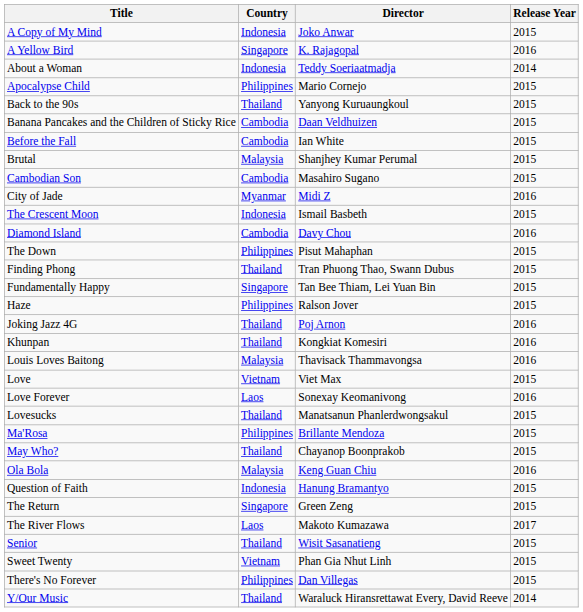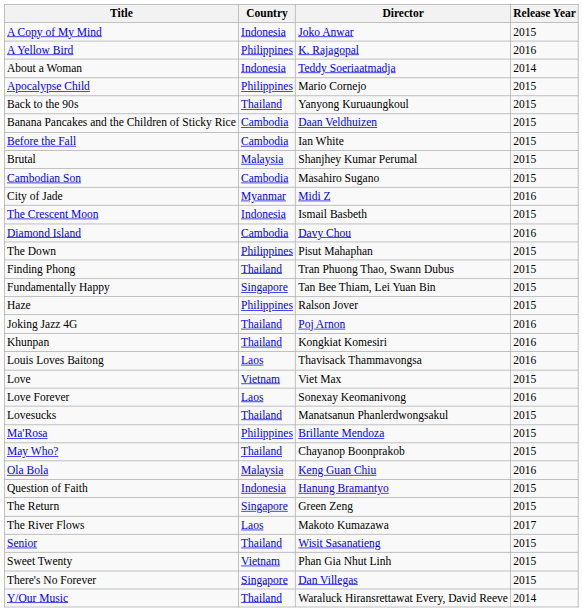 <table class="wikitable">
 <tr>
 <th>Title</th>
 <th>Country</th>
 <th>Director</th>
 <th>Release Year</th>
 </tr>
 <tr>
 <td><a href='#'>A Copy of My Mind</a></td>
 <td><a href='#'>Indonesia</a></td>
 <td><a href='#'>Joko Anwar</a></td>
 <td>2015</td>
 </tr>
 <tr>
 <td><a href='#'>A Yellow Bird</a></td>
-<td><a href='#'>Singapore</a></td>
+<td><a href='#'>Philippines</a></td>
 <td><a href='#'>K. Rajagopal</a></td>
 <td>2016</td>
 </tr>
 <tr>
 <td>About a Woman</td>
 <td><a href='#'>Indonesia</a></td>
 <td><a href='#'>Teddy Soeriaatmadja</a></td>
 <td>2014</td>
 </tr>
 <tr>
 <td><a href='#'>Apocalypse Child</a></td>
 <td><a href='#'>Philippines</a></td>
 <td>Mario Cornejo</td>
 <td>2015</td>
 </tr>
 <tr>
 <td>Back to the 90s</td>
 <td><a href='#'>Thailand</a></td>
 <td>Yanyong Kuruaungkoul</td>
 <td>2015</td>
 </tr>
 <tr>
 <td>Banana Pancakes and the Children of Sticky Rice</td>
 <td><a href='#'>Cambodia</a></td>
 <td><a href='#'>Daan Veldhuizen</a></td>
 <td>2015</td>
 </tr>
 <tr>
 <td><a href='#'>Before the Fall</a></td>
 <td><a href='#'>Cambodia</a></td>
 <td>Ian White</td>
 <td>2015</td>
 </tr>
 <tr>
 <td>Brutal</td>
 <td><a href='#'>Malaysia</a></td>
 <td>Shanjhey Kumar Perumal</td>
 <td>2015</td>
 </tr>
 <tr>
 <td><a href='#'>Cambodian Son</a></td>
 <td><a href='#'>Cambodia</a></td>
 <td>Masahiro Sugano</td>
 <td>2015</td>
 </tr>
 <tr>
 <td>City of Jade</td>
 <td><a href='#'>Myanmar</a></td>
 <td><a href='#'>Midi Z</a></td>
 <td>2016</td>
 </tr>
 <tr>
 <td><a href='#'>The Crescent Moon</a></td>
 <td><a href='#'>Indonesia</a></td>
 <td>Ismail Basbeth</td>
 <td>2015</td>
 </tr>
 <tr>
 <td><a href='#'>Diamond Island</a></td>
 <td><a href='#'>Cambodia</a></td>
 <td><a href='#'>Davy Chou</a></td>
 <td>2016</td>
 </tr>
 <tr>
 <td>The Down</td>
 <td><a href='#'>Philippines</a></td>
 <td>Pisut Mahaphan</td>
 <td>2015</td>
 </tr>
 <tr>
 <td>Finding Phong</td>
 <td><a href='#'>Thailand</a></td>
 <td>Tran Phuong Thao, Swann Dubus</td>
 <td>2015</td>
 </tr>
 <tr>
 <td>Fundamentally Happy</td>
 <td><a href='#'>Singapore</a></td>
 <td>Tan Bee Thiam, Lei Yuan Bin</td>
 <td>2015</td>
 </tr>
 <tr>
 <td>Haze</td>
 <td><a href='#'>Philippines</a></td>
 <td>Ralson Jover</td>
 <td>2015</td>
 </tr>
 <tr>
 <td>Joking Jazz 4G</td>
 <td><a href='#'>Thailand</a></td>
 <td><a href='#'>Poj Arnon</a></td>
 <td>2016</td>
 </tr>
 <tr>
 <td>Khunpan</td>
 <td><a href='#'>Thailand</a></td>
 <td>Kongkiat Komesiri</td>
 <td>2016</td>
 </tr>
 <tr>
 <td>Louis Loves Baitong</td>
-<td><a href='#'>Malaysia</a></td>
+<td><a href='#'>Laos</a></td>
 <td>Thavisack Thammavongsa</td>
 <td>2016</td>
 </tr>
 <tr>
 <td>Love</td>
 <td><a href='#'>Vietnam</a></td>
 <td>Viet Max</td>
 <td>2015</td>
 </tr>
 <tr>
 <td>Love Forever</td>
 <td><a href='#'>Laos</a></td>
 <td>Sonexay Keomanivong</td>
 <td>2016</td>
 </tr>
 <tr>
 <td>Lovesucks</td>
 <td><a href='#'>Thailand</a></td>
 <td>Manatsanun Phanlerdwongsakul</td>
 <td>2015</td>
 </tr>
 <tr>
 <td><a href='#'>Ma'Rosa</a></td>
 <td><a href='#'>Philippines</a></td>
 <td><a href='#'>Brillante Mendoza</a></td>
 <td>2015</td>
 </tr>
 <tr>
 <td><a href='#'>May Who?</a></td>
 <td><a href='#'>Thailand</a></td>
 <td>Chayanop Boonprakob</td>
 <td>2015</td>
 </tr>
 <tr>
 <td><a href='#'>Ola Bola</a></td>
 <td><a href='#'>Malaysia</a></td>
 <td><a href='#'>Keng Guan Chiu</a></td>
 <td>2016</td>
 </tr>
 <tr>
 <td>Question of Faith</td>
 <td><a href='#'>Indonesia</a></td>
 <td><a href='#'>Hanung Bramantyo</a></td>
 <td>2015</td>
 </tr>
 <tr>
 <td>The Return</td>
 <td><a href='#'>Singapore</a></td>
 <td>Green Zeng</td>
 <td>2015</td>
 </tr>
 <tr>
 <td>The River Flows</td>
 <td><a href='#'>Laos</a></td>
 <td>Makoto Kumazawa</td>
 <td>2017</td>
 </tr>
 <tr>
 <td><a href='#'>Senior</a></td>
 <td><a href='#'>Thailand</a></td>
 <td><a href='#'>Wisit Sasanatieng</a></td>
 <td>2015</td>
 </tr>
 <tr>
 <td>Sweet Twenty</td>
 <td><a href='#'>Vietnam</a></td>
 <td>Phan Gia Nhut Linh</td>
 <td>2015</td>
 </tr>
 <tr>
 <td>There's No Forever</td>
-<td><a href='#'>Philippines</a></td>
+<td><a href='#'>Singapore</a></td>
 <td><a href='#'>Dan Villegas</a></td>
 <td>2015</td>
 </tr>
 <tr>
 <td><a href='#'>Y/Our Music</a></td>
 <td><a href='#'>Thailand</a></td>
 <td>Waraluck Hiransrettawat Every, David Reeve</td>
 <td>2014</td>
 </tr>
 </table>
